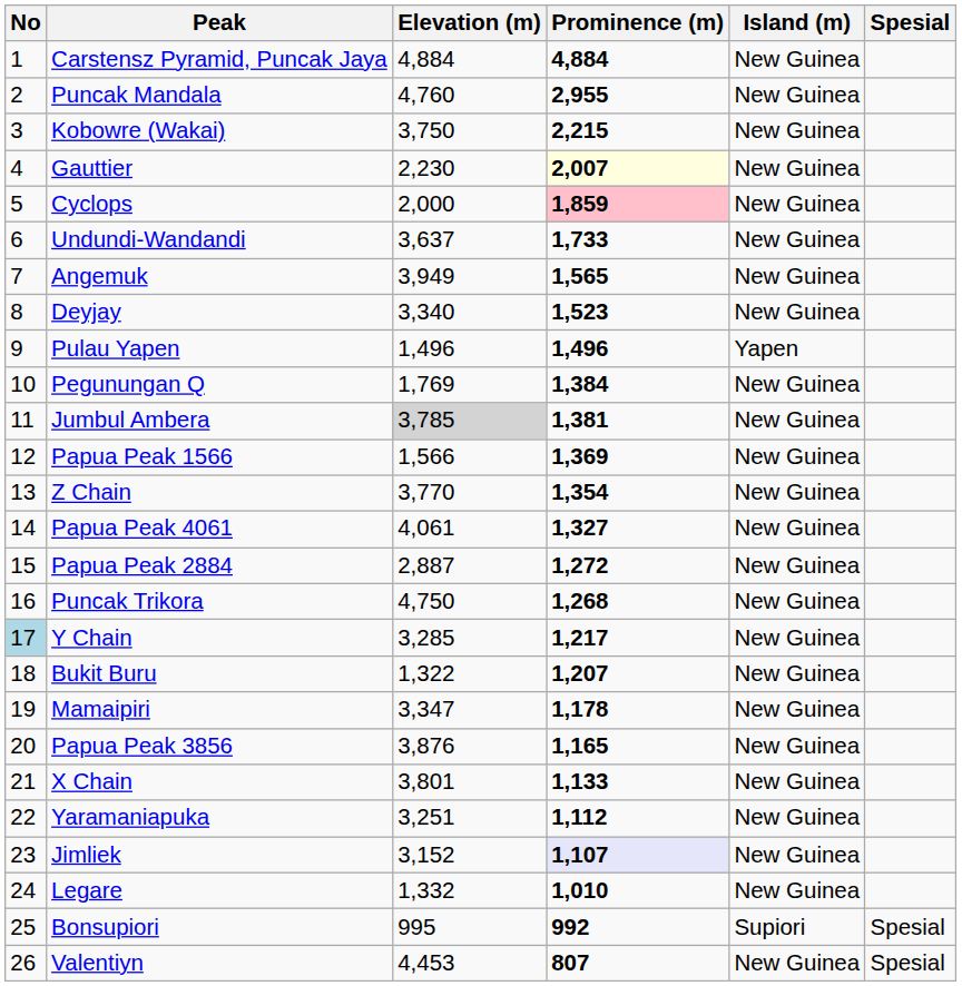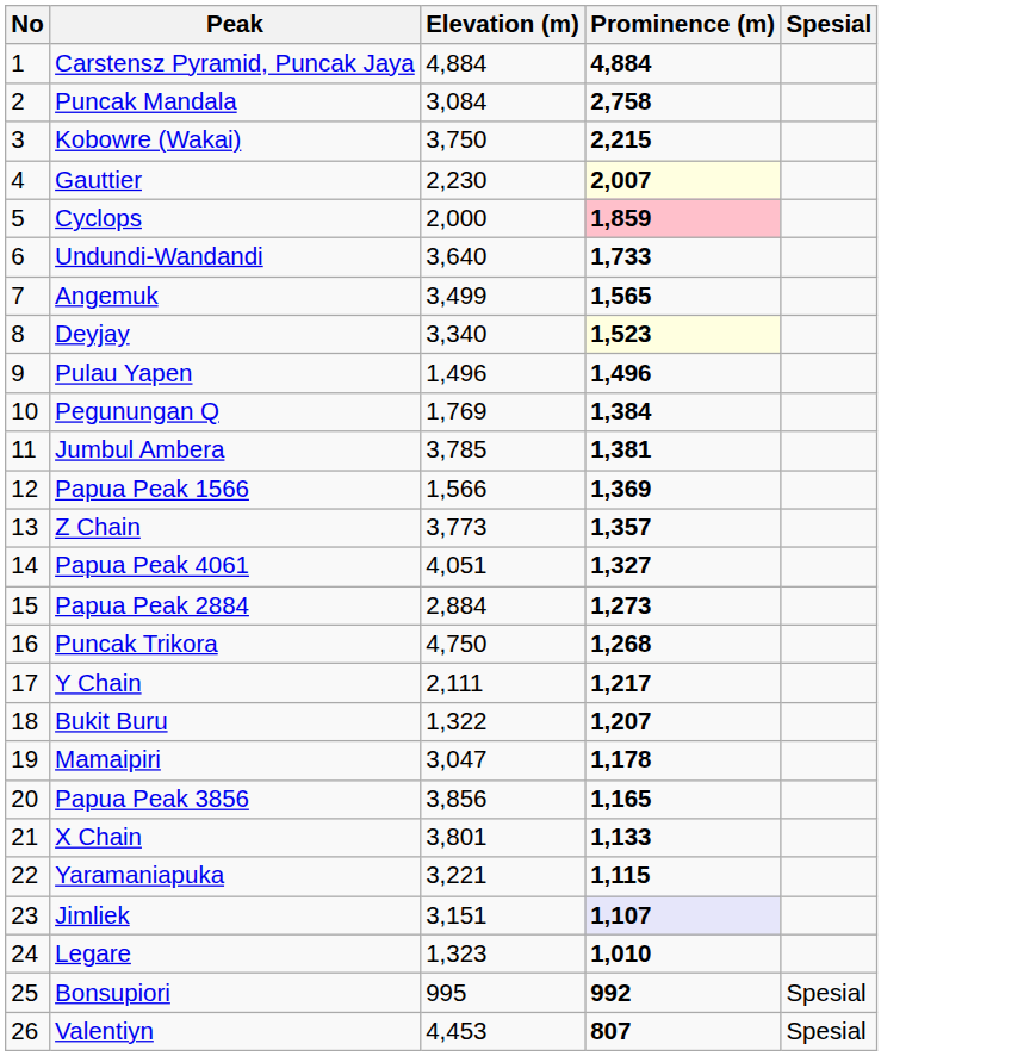 <table class="wikitable sortable">
 <tr>
 <th>No</th>
 <th>Peak</th>
 <th>Elevation (m)</th>
 <th>Prominence (m)</th>
-<th>Island (m)</th>
 <th>Spesial</th>
 </tr>
 <tr>
 <td>1</td>
 <td><a href='#'>Carstensz Pyramid, Puncak Jaya</a></td>
 <td>4,884</td>
 <td><strong>4,884</strong></td>
-<td>New Guinea</td>
 <td></td>
 </tr>
 <tr>
 <td>2</td>
 <td><a href='#'>Puncak Mandala</a></td>
-<td>4,760</td>
-<td><strong>2,955</strong></td>
-<td>New Guinea</td>
+<td>3,084</td>
+<td><strong>2,758</strong></td>
 <td></td>
 </tr>
 <tr>
 <td>3</td>
 <td><a href='#'>Kobowre (Wakai)</a></td>
 <td>3,750</td>
 <td><strong>2,215</strong></td>
-<td>New Guinea</td>
 <td></td>
 </tr>
 <tr>
 <td>4</td>
 <td><a href='#'>Gauttier</a></td>
 <td>2,230</td>
 <td style="background: lightyellow;"><strong>2,007</strong></td>
-<td>New Guinea</td>
 <td></td>
 </tr>
 <tr>
 <td>5</td>
 <td><a href='#'>Cyclops</a></td>
 <td>2,000</td>
 <td style="background: pink;"><strong>1,859</strong></td>
-<td>New Guinea</td>
 <td></td>
 </tr>
 <tr>
 <td>6</td>
 <td><a href='#'>Undundi-Wandandi</a></td>
-<td>3,637</td>
+<td>3,640</td>
 <td><strong>1,733</strong></td>
-<td>New Guinea</td>
 <td></td>
 </tr>
 <tr>
 <td>7</td>
 <td><a href='#'>Angemuk</a></td>
-<td>3,949</td>
+<td>3,499</td>
 <td><strong>1,565</strong></td>
-<td>New Guinea</td>
 <td></td>
 </tr>
 <tr>
 <td>8</td>
 <td><a href='#'>Deyjay</a></td>
 <td>3,340</td>
-<td><strong>1,523</strong></td>
-<td>New Guinea</td>
+<td style="background: lightyellow;"><strong>1,523</strong></td>
 <td></td>
 </tr>
 <tr>
 <td>9</td>
 <td><a href='#'>Pulau Yapen</a></td>
 <td>1,496</td>
 <td><strong>1,496</strong></td>
-<td>Yapen</td>
 <td></td>
 </tr>
 <tr>
 <td>10</td>
 <td><a href='#'>Pegunungan Q</a></td>
 <td>1,769</td>
 <td><strong>1,384</strong></td>
-<td>New Guinea</td>
 <td></td>
 </tr>
 <tr>
 <td>11</td>
 <td><a href='#'>Jumbul Ambera</a></td>
-<td style="background: lightgrey;">3,785</td>
+<td>3,785</td>
 <td><strong>1,381</strong></td>
-<td>New Guinea</td>
 <td></td>
 </tr>
 <tr>
 <td>12</td>
 <td><a href='#'>Papua Peak 1566</a></td>
 <td>1,566</td>
 <td><strong>1,369</strong></td>
-<td>New Guinea</td>
 <td></td>
 </tr>
 <tr>
 <td>13</td>
 <td><a href='#'>Z Chain</a></td>
-<td>3,770</td>
-<td><strong>1,354</strong></td>
-<td>New Guinea</td>
+<td>3,773</td>
+<td><strong>1,357</strong></td>
 <td></td>
 </tr>
 <tr>
 <td>14</td>
 <td><a href='#'>Papua Peak 4061</a></td>
-<td>4,061</td>
+<td>4,051</td>
 <td><strong>1,327</strong></td>
-<td>New Guinea</td>
 <td></td>
 </tr>
 <tr>
 <td>15</td>
 <td><a href='#'>Papua Peak 2884</a></td>
-<td>2,887</td>
-<td><strong>1,272</strong></td>
-<td>New Guinea</td>
+<td>2,884</td>
+<td><strong>1,273</strong></td>
 <td></td>
 </tr>
 <tr>
 <td>16</td>
 <td><a href='#'>Puncak Trikora</a></td>
 <td>4,750</td>
 <td><strong>1,268</strong></td>
-<td>New Guinea</td>
 <td></td>
 </tr>
 <tr>
-<td style="background: lightblue;">17</td>
+<td>17</td>
 <td><a href='#'>Y Chain</a></td>
-<td>3,285</td>
+<td>2,111</td>
 <td><strong>1,217</strong></td>
-<td>New Guinea</td>
 <td></td>
 </tr>
 <tr>
 <td>18</td>
 <td><a href='#'>Bukit Buru</a></td>
 <td>1,322</td>
 <td><strong>1,207</strong></td>
-<td>New Guinea</td>
 <td></td>
 </tr>
 <tr>
 <td>19</td>
 <td><a href='#'>Mamaipiri</a></td>
-<td>3,347</td>
+<td>3,047</td>
 <td><strong>1,178</strong></td>
-<td>New Guinea</td>
 <td></td>
 </tr>
 <tr>
 <td>20</td>
 <td><a href='#'>Papua Peak 3856</a></td>
-<td>3,876</td>
+<td>3,856</td>
 <td><strong>1,165</strong></td>
-<td>New Guinea</td>
 <td></td>
 </tr>
 <tr>
 <td>21</td>
 <td><a href='#'>X Chain</a></td>
 <td>3,801</td>
 <td><strong>1,133</strong></td>
-<td>New Guinea</td>
 <td></td>
 </tr>
 <tr>
 <td>22</td>
 <td><a href='#'>Yaramaniapuka</a></td>
-<td>3,251</td>
-<td><strong>1,112</strong></td>
-<td>New Guinea</td>
+<td>3,221</td>
+<td><strong>1,115</strong></td>
 <td></td>
 </tr>
 <tr>
 <td>23</td>
 <td><a href='#'>Jimliek</a></td>
-<td>3,152</td>
+<td>3,151</td>
 <td style="background: lavender;"><strong>1,107</strong></td>
-<td>New Guinea</td>
 <td></td>
 </tr>
 <tr>
 <td>24</td>
 <td><a href='#'>Legare</a></td>
-<td>1,332</td>
+<td>1,323</td>
 <td><strong>1,010</strong></td>
-<td>New Guinea</td>
 <td></td>
 </tr>
 <tr>
 <td>25</td>
 <td><a href='#'>Bonsupiori</a></td>
 <td>995</td>
 <td><strong>992</strong></td>
-<td>Supiori</td>
 <td>Spesial</td>
 </tr>
 <tr>
 <td>26</td>
 <td><a href='#'>Valentiyn</a></td>
 <td>4,453</td>
 <td><strong>807</strong></td>
-<td>New Guinea</td>
 <td>Spesial</td>
 </tr>
 </table>
